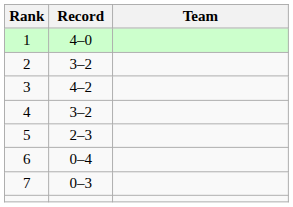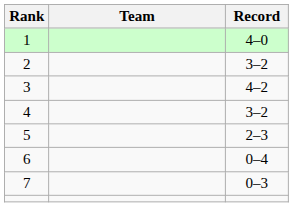 <table class="wikitable" style="text-align: center;">
 <tr>
 <th width=40>Rank</th>
+<th width=180>Team</th>
 <th width=60>Record</th>
-<th width=180>Team</th>
 </tr>
 <tr bgcolor=ccffcc>
 <td>1</td>
+<td align=left></td>
 <td>4–0</td>
-<td align=left></td>
 </tr>
 <tr>
 <td>2</td>
+<td align=left></td>
 <td>3–2</td>
-<td align=left></td>
 </tr>
 <tr>
 <td>3</td>
+<td align=left></td>
 <td>4–2</td>
-<td align=left></td>
 </tr>
 <tr>
 <td>4</td>
+<td align=left></td>
 <td>3–2</td>
-<td align=left></td>
 </tr>
 <tr>
 <td>5</td>
+<td align=left></td>
 <td>2–3</td>
-<td align=left></td>
 </tr>
 <tr>
 <td>6</td>
+<td align=left></td>
 <td>0–4</td>
-<td align=left></td>
 </tr>
 <tr>
 <td>7</td>
+<td align=left></td>
 <td>0–3</td>
-<td align=left></td>
 </tr>
 <tr>
 <td></td>
+<td align=left></td>
 <td></td>
-<td align=left></td>
 </tr>
 </table>
